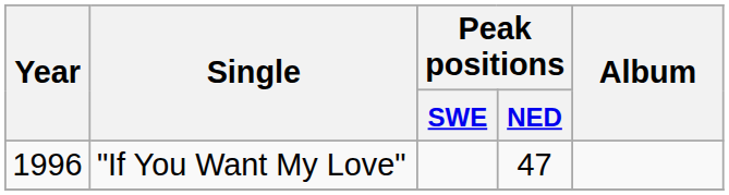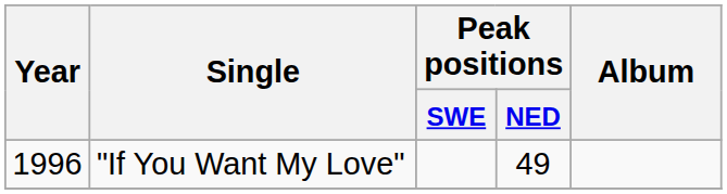 <table class="wikitable">
 <tr>
 <th align="center" rowspan="2" width="10">Year</th>
 <th align="center" rowspan="2" width="160">Single</th>
 <th align="center" colspan="2" width="20">Peak positions</th>
 <th align="center" rowspan="2" width="70">Album</th>
 </tr>
 <tr>
 <th width="20"><small><a href='#'>SWE</a><br></small></th>
 <th width="20"><small><a href='#'>NED</a><br></small></th>
 </tr>
 <tr>
 <td>1996</td>
 <td>"If You Want My Love"</td>
 <td style="text-align:center;"></td>
-<td style="text-align:center;">47</td>
+<td style="text-align:center;">49</td>
 <td style="text-align:center;"></td>
 </tr>
 <tr>
 </tr>
 </table>
